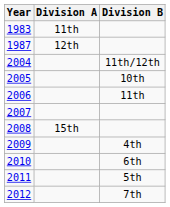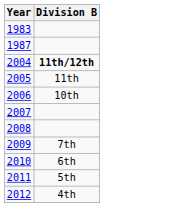 <table class="wikitable" style="text-align:center">
 <tr>
 <th>Year</th>
-<th>Division A</th>
 <th>Division B</th>
 </tr>
 <tr>
 <td><a href='#'>1983</a></td>
-<td>11th</td>
 <td></td>
 </tr>
 <tr>
 <td><a href='#'>1987</a></td>
-<td>12th</td>
 <td></td>
 </tr>
 <tr>
 <td><a href='#'>2004</a></td>
-<td></td>
-<td>11th/12th</td>
+<td><strong>11th/12th</strong></td>
 </tr>
 <tr>
 <td><a href='#'>2005</a></td>
-<td></td>
-<td>10th</td>
+<td>11th</td>
 </tr>
 <tr>
 <td><a href='#'>2006</a></td>
-<td></td>
-<td>11th</td>
+<td>10th</td>
 </tr>
 <tr>
 <td><a href='#'>2007</a></td>
 <td></td>
-<td></td>
 </tr>
 <tr>
 <td><a href='#'>2008</a></td>
-<td>15th</td>
 <td></td>
 </tr>
 <tr>
 <td><a href='#'>2009</a></td>
-<td></td>
-<td>4th</td>
+<td>7th</td>
 </tr>
 <tr>
 <td><a href='#'>2010</a></td>
-<td></td>
 <td>6th</td>
 </tr>
 <tr>
 <td><a href='#'>2011</a></td>
-<td></td>
 <td>5th</td>
 </tr>
 <tr>
 <td><a href='#'>2012</a></td>
-<td></td>
-<td>7th</td>
+<td>4th</td>
 </tr>
 </table>
